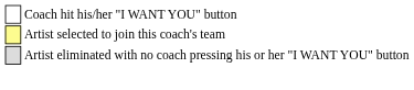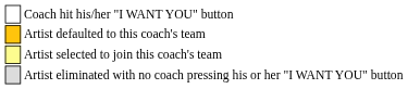 <table class="toccolours" style="font-size: 90%; white-space: nowrap;">
 <tr>
 <td style="background:white; border:1px solid black;"> <strong></strong> </td>
 <td>Coach hit his/her "I WANT YOU" button</td>
+</tr>
+<tr>
+<td style="background:#ffc40c; border:1px solid black;">    </td>
+<td>Artist defaulted to this coach's team</td>
 </tr>
 <tr>
 <td style="background:#fdfc8f; border:1px solid black;">    </td>
 <td style="padding-right: 8px">Artist selected to join this coach's team</td>
 </tr>
 <tr>
 <td style="background:#dcdcdc; border:1px solid black;">    </td>
 <td>Artist eliminated with no coach pressing his or her "I WANT YOU" button</td>
 </tr>
 </table>
